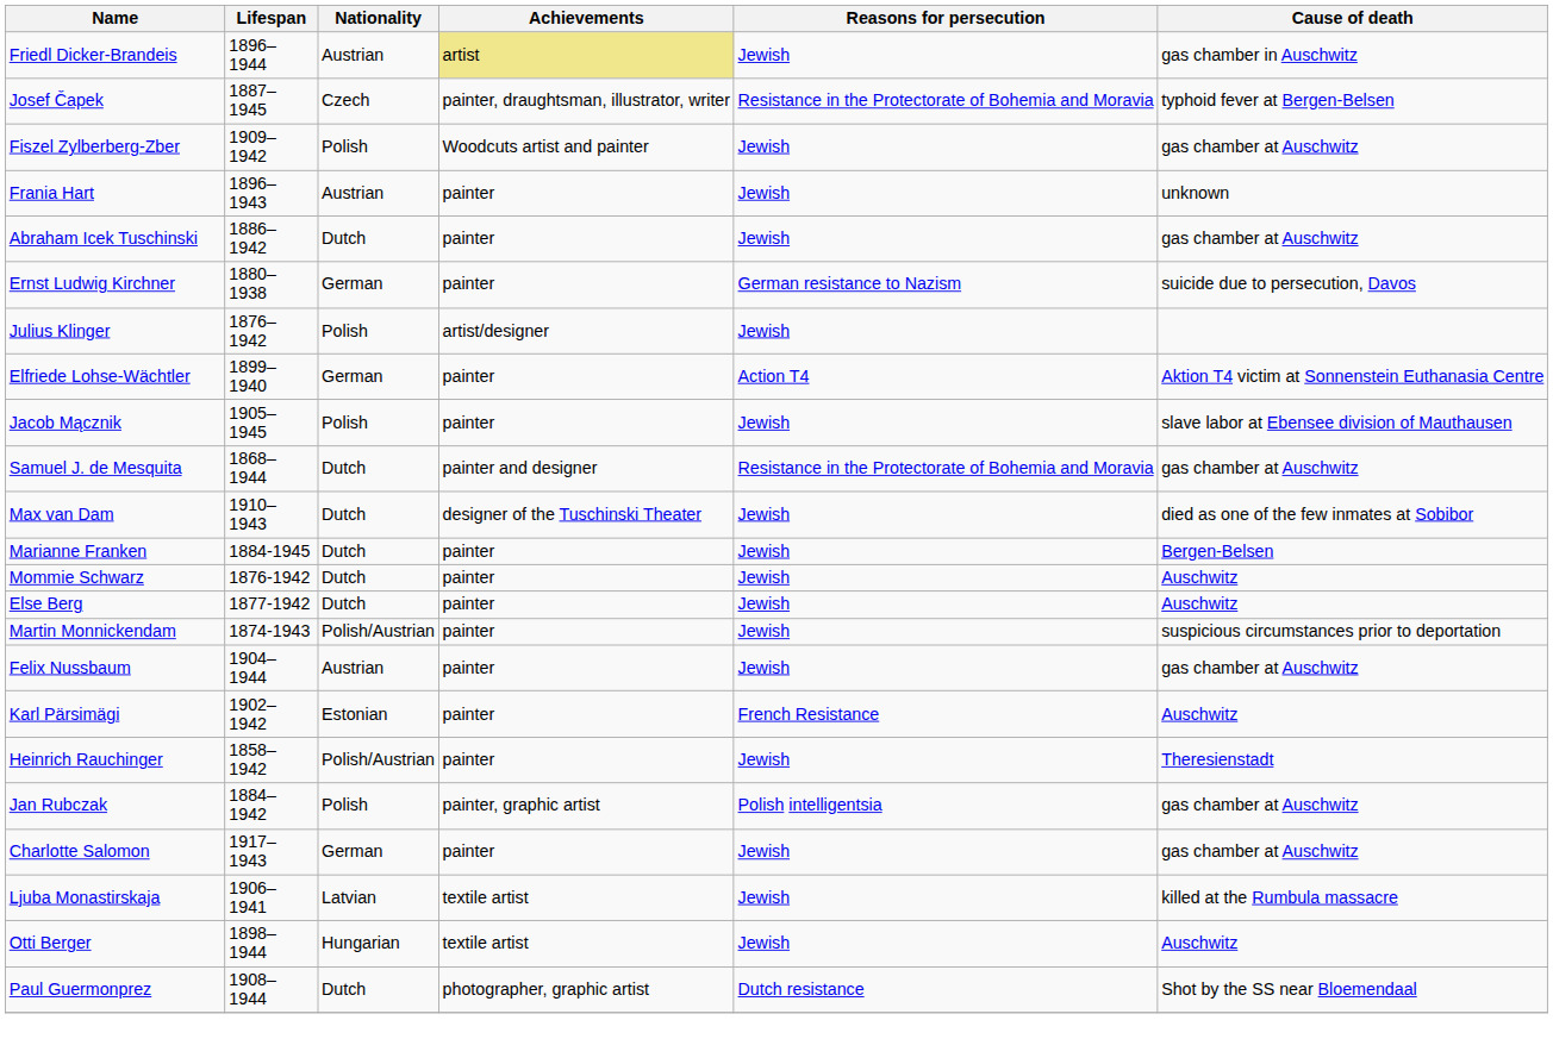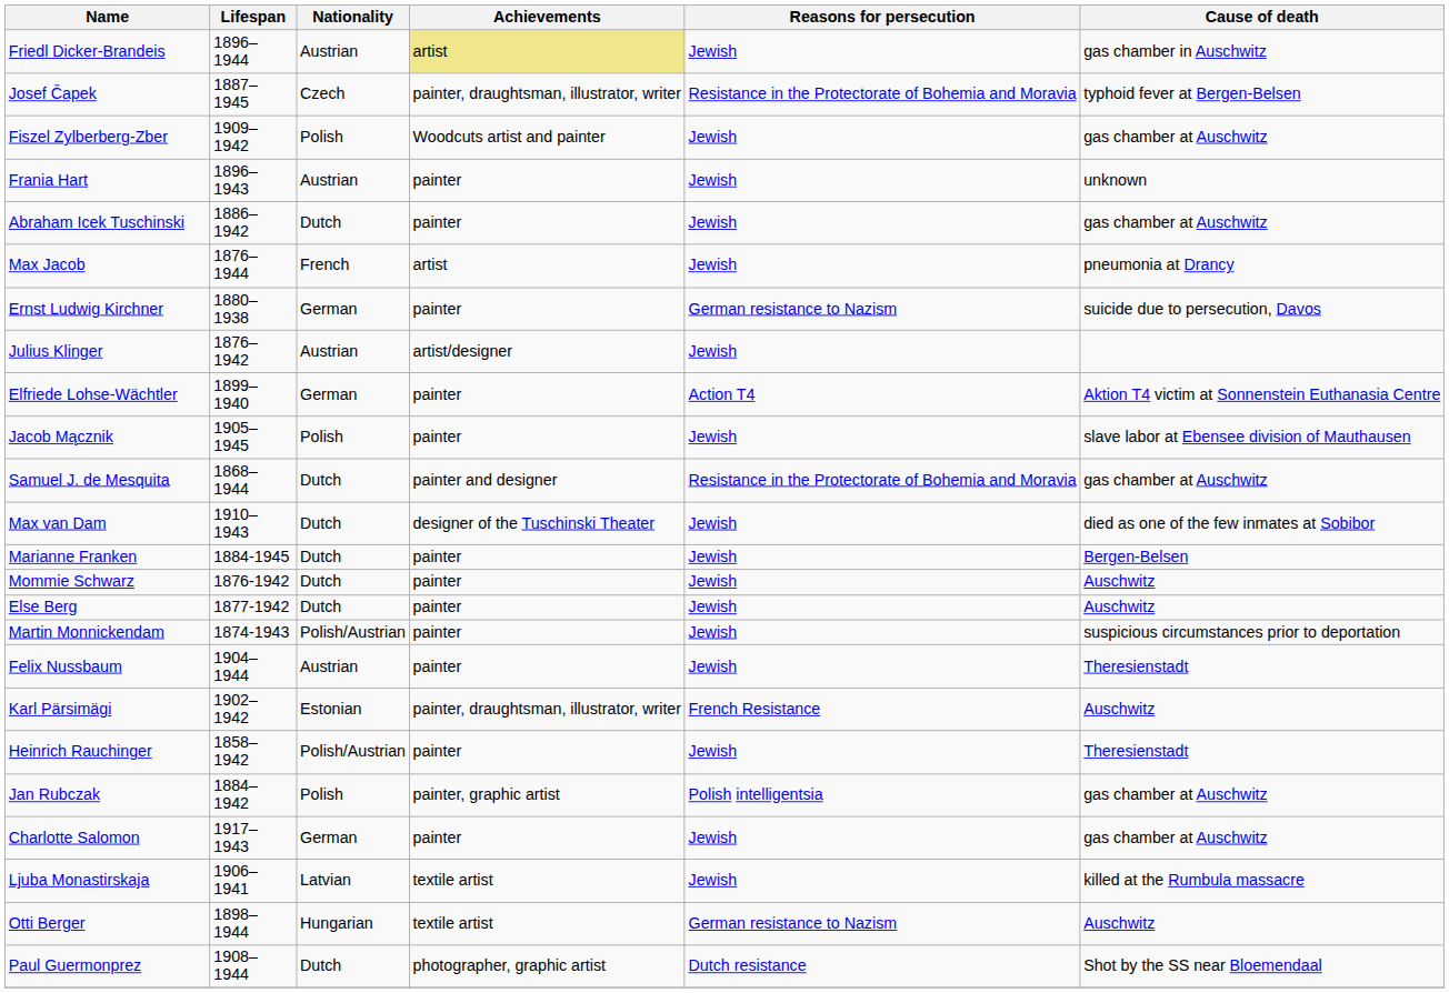 <table class="wikitable sortable">
 <tr align=left>
 <th width=200>Name</th>
 <th width=80>Lifespan</th>
 <th width=100>Nationality</th>
 <th>Achievements</th>
 <th>Reasons for persecution</th>
 <th>Cause of death</th>
 </tr>
 <tr>
 <td><a href='#'>Friedl Dicker-Brandeis</a></td>
 <td>1896–1944</td>
 <td>Austrian</td>
 <td style="background: khaki;">artist</td>
 <td><a href='#'>Jewish</a></td>
 <td>gas chamber in <a href='#'>Auschwitz</a></td>
 </tr>
 <tr>
 <td><a href='#'>Josef Čapek</a></td>
 <td>1887–1945</td>
 <td>Czech</td>
 <td>painter, draughtsman, illustrator, writer</td>
 <td><a href='#'>Resistance in the Protectorate of Bohemia and Moravia</a></td>
 <td>typhoid fever at <a href='#'>Bergen-Belsen</a></td>
 </tr>
 <tr>
 <td><a href='#'>Fiszel Zylberberg-Zber</a></td>
 <td>1909–1942</td>
 <td>Polish</td>
 <td>Woodcuts artist and painter</td>
 <td><a href='#'>Jewish</a></td>
 <td>gas chamber at <a href='#'>Auschwitz</a></td>
 </tr>
 <tr>
 <td><a href='#'>Frania Hart</a></td>
 <td>1896–1943</td>
 <td>Austrian</td>
 <td>painter</td>
 <td><a href='#'>Jewish</a></td>
 <td>unknown</td>
 </tr>
 <tr>
 <td><a href='#'>Abraham Icek Tuschinski</a></td>
 <td>1886–1942</td>
 <td>Dutch</td>
 <td>painter</td>
 <td><a href='#'>Jewish</a></td>
 <td>gas chamber at <a href='#'>Auschwitz</a></td>
 </tr>
 <tr>
+<td><a href='#'>Max Jacob</a></td>
+<td>1876–1944</td>
+<td>French</td>
+<td>artist</td>
+<td><a href='#'>Jewish</a></td>
+<td>pneumonia at <a href='#'>Drancy</a></td>
+</tr>
+<tr>
 <td><a href='#'>Ernst Ludwig Kirchner</a></td>
 <td>1880–1938</td>
 <td>German</td>
 <td>painter</td>
 <td><a href='#'>German resistance to Nazism</a></td>
 <td>suicide due to persecution, <a href='#'>Davos</a></td>
 </tr>
 <tr>
 <td><a href='#'>Julius Klinger</a></td>
 <td>1876–1942</td>
-<td>Polish</td>
+<td>Austrian</td>
 <td>artist/designer</td>
 <td><a href='#'>Jewish</a></td>
 </tr>
 <tr>
 <td><a href='#'>Elfriede Lohse-Wächtler</a></td>
 <td>1899–1940</td>
 <td>German</td>
 <td>painter</td>
 <td><a href='#'>Action T4</a></td>
 <td><a href='#'>Aktion T4</a> victim at <a href='#'>Sonnenstein Euthanasia Centre</a></td>
 </tr>
 <tr>
 <td><a href='#'>Jacob Mącznik</a></td>
 <td>1905–1945</td>
 <td>Polish</td>
 <td>painter</td>
 <td><a href='#'>Jewish</a></td>
 <td>slave labor at <a href='#'>Ebensee division of Mauthausen</a></td>
 </tr>
 <tr>
 <td><a href='#'>Samuel J. de Mesquita</a></td>
 <td>1868–1944</td>
 <td>Dutch</td>
 <td>painter and designer</td>
 <td><a href='#'>Resistance in the Protectorate of Bohemia and Moravia</a></td>
 <td>gas chamber at <a href='#'>Auschwitz</a></td>
 </tr>
 <tr>
 <td><a href='#'>Max van Dam</a></td>
 <td>1910–1943</td>
 <td>Dutch</td>
 <td>designer of the <a href='#'>Tuschinski Theater</a></td>
 <td><a href='#'>Jewish</a></td>
 <td>died as one of the few inmates at <a href='#'>Sobibor</a></td>
 </tr>
 <tr>
 <td><a href='#'>Marianne Franken</a></td>
 <td>1884-1945</td>
 <td>Dutch</td>
 <td>painter</td>
 <td><a href='#'>Jewish</a></td>
 <td><a href='#'>Bergen-Belsen</a></td>
 </tr>
 <tr>
 <td><a href='#'>Mommie Schwarz</a></td>
 <td>1876-1942</td>
 <td>Dutch</td>
 <td>painter</td>
 <td><a href='#'>Jewish</a></td>
 <td><a href='#'>Auschwitz</a></td>
 </tr>
 <tr>
 <td><a href='#'>Else Berg</a></td>
 <td>1877-1942</td>
 <td>Dutch</td>
 <td>painter</td>
 <td><a href='#'>Jewish</a></td>
 <td><a href='#'>Auschwitz</a></td>
 </tr>
 <tr>
 <td><a href='#'>Martin Monnickendam</a></td>
 <td>1874-1943</td>
 <td>Polish/Austrian</td>
 <td>painter</td>
 <td><a href='#'>Jewish</a></td>
 <td>suspicious circumstances prior to deportation</td>
 </tr>
 <tr>
 <td><a href='#'>Felix Nussbaum</a></td>
 <td>1904–1944</td>
 <td>Austrian</td>
 <td>painter</td>
 <td><a href='#'>Jewish</a></td>
-<td>gas chamber at <a href='#'>Auschwitz</a></td>
+<td><a href='#'>Theresienstadt</a></td>
 </tr>
 <tr>
 <td><a href='#'>Karl Pärsimägi</a></td>
 <td>1902–1942</td>
 <td>Estonian</td>
-<td>painter</td>
+<td>painter, draughtsman, illustrator, writer</td>
 <td><a href='#'>French Resistance</a></td>
 <td><a href='#'>Auschwitz</a></td>
 </tr>
 <tr>
 <td><a href='#'>Heinrich Rauchinger</a></td>
 <td>1858–1942</td>
 <td>Polish/Austrian</td>
 <td>painter</td>
 <td><a href='#'>Jewish</a></td>
 <td><a href='#'>Theresienstadt</a></td>
 </tr>
 <tr>
 <td><a href='#'>Jan Rubczak</a></td>
 <td>1884–1942</td>
 <td>Polish</td>
 <td>painter, graphic artist</td>
 <td><a href='#'>Polish</a> <a href='#'>intelligentsia</a></td>
 <td>gas chamber at <a href='#'>Auschwitz</a></td>
 </tr>
 <tr>
 <td><a href='#'>Charlotte Salomon</a></td>
 <td>1917–1943</td>
 <td>German</td>
 <td>painter</td>
 <td><a href='#'>Jewish</a></td>
 <td>gas chamber at <a href='#'>Auschwitz</a></td>
 </tr>
 <tr>
 <td><a href='#'>Ljuba Monastirskaja</a></td>
 <td>1906–1941</td>
 <td>Latvian</td>
 <td>textile artist</td>
 <td><a href='#'>Jewish</a></td>
 <td>killed at the <a href='#'>Rumbula massacre</a></td>
 </tr>
 <tr>
 <td><a href='#'>Otti Berger</a></td>
 <td>1898–1944</td>
 <td>Hungarian</td>
 <td>textile artist</td>
-<td><a href='#'>Jewish</a></td>
+<td><a href='#'>German resistance to Nazism</a></td>
 <td><a href='#'>Auschwitz</a></td>
 </tr>
 <tr>
 <td><a href='#'>Paul Guermonprez</a></td>
 <td>1908–1944</td>
 <td>Dutch</td>
 <td>photographer, graphic artist</td>
 <td><a href='#'>Dutch resistance</a></td>
 <td>Shot by the SS near <a href='#'>Bloemendaal</a></td>
 </tr>
 <tr>
 </tr>
 </table>
